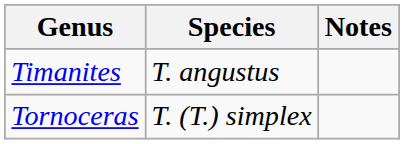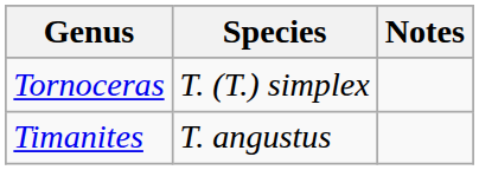 <table class="wikitable sortable">
 <tr>
 <th>Genus</th>
 <th>Species</th>
 <th>Notes</th>
 </tr>
 <tr>
+<td><em><a href='#'>Tornoceras</a></em></td>
+<td><em>T. (T.) simplex</em></td>
+<td align="center"></td>
+</tr>
+<tr>
 <td><em><a href='#'>Timanites</a></em></td>
 <td><em>T. angustus</em></td>
 <td align="center"></td>
 </tr>
-<tr>
-<td><em><a href='#'>Tornoceras</a></em></td>
-<td><em>T. (T.) simplex</em></td>
-<td align="center"></td>
-</tr>
 </table>
